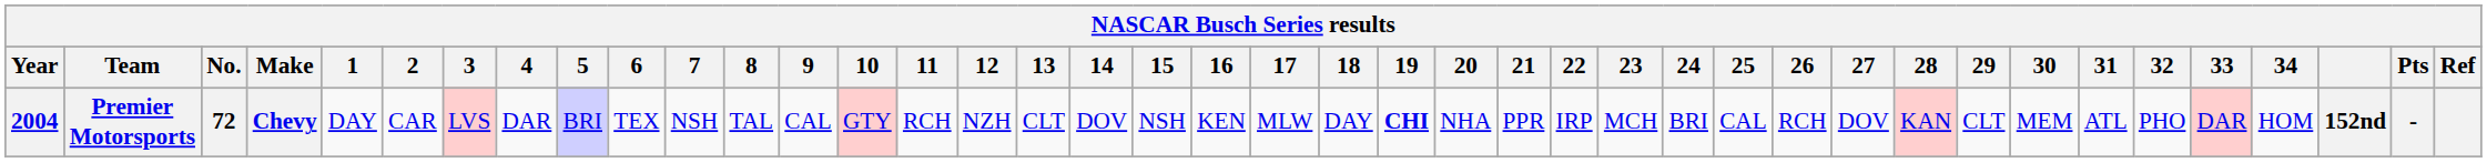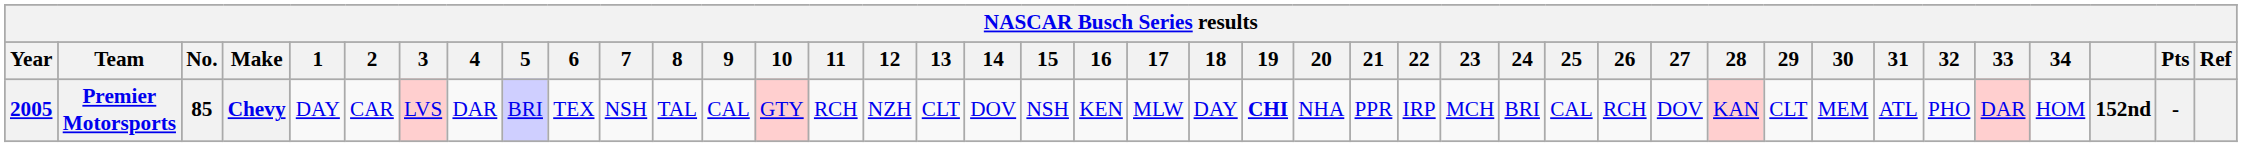 <table class="wikitable" style="text-align:center; font-size:75%">
 <tr>
 <th colspan=42><a href='#'>NASCAR Busch Series</a> results</th>
 </tr>
 <tr>
 <th>Year</th>
 <th>Team</th>
 <th>No.</th>
 <th>Make</th>
 <th>1</th>
 <th>2</th>
 <th>3</th>
 <th>4</th>
 <th>5</th>
 <th>6</th>
 <th>7</th>
 <th>8</th>
 <th>9</th>
 <th>10</th>
 <th>11</th>
 <th>12</th>
 <th>13</th>
 <th>14</th>
 <th>15</th>
 <th>16</th>
 <th>17</th>
 <th>18</th>
 <th>19</th>
 <th>20</th>
 <th>21</th>
 <th>22</th>
 <th>23</th>
 <th>24</th>
 <th>25</th>
 <th>26</th>
 <th>27</th>
 <th>28</th>
 <th>29</th>
 <th>30</th>
 <th>31</th>
 <th>32</th>
 <th>33</th>
 <th>34</th>
 <th></th>
 <th>Pts</th>
 <th>Ref</th>
 </tr>
 <tr>
-<th><a href='#'>2004</a></th>
+<th><a href='#'>2005</a></th>
 <th><a href='#'>Premier Motorsports</a></th>
-<th>72</th>
+<th>85</th>
 <th><a href='#'>Chevy</a></th>
 <td><a href='#'>DAY</a></td>
 <td><a href='#'>CAR</a></td>
 <td style="background:#FFCFCF;"><a href='#'>LVS</a><br></td>
 <td><a href='#'>DAR</a></td>
 <td style="background:#CFCFFF;"><a href='#'>BRI</a><br></td>
 <td><a href='#'>TEX</a></td>
 <td><a href='#'>NSH</a></td>
 <td><a href='#'>TAL</a></td>
 <td><a href='#'>CAL</a></td>
 <td style="background:#FFCFCF;"><a href='#'>GTY</a><br></td>
 <td><a href='#'>RCH</a></td>
 <td><a href='#'>NZH</a></td>
 <td><a href='#'>CLT</a></td>
 <td><a href='#'>DOV</a></td>
 <td><a href='#'>NSH</a></td>
 <td><a href='#'>KEN</a></td>
 <td><a href='#'>MLW</a></td>
 <td><a href='#'>DAY</a></td>
 <td><strong><a href='#'>CHI</a></strong></td>
 <td><a href='#'>NHA</a></td>
 <td><a href='#'>PPR</a></td>
 <td><a href='#'>IRP</a></td>
 <td><a href='#'>MCH</a></td>
 <td><a href='#'>BRI</a></td>
 <td><a href='#'>CAL</a></td>
 <td><a href='#'>RCH</a></td>
 <td><a href='#'>DOV</a></td>
 <td style="background:#FFCFCF;"><a href='#'>KAN</a><br></td>
 <td><a href='#'>CLT</a></td>
 <td><a href='#'>MEM</a></td>
 <td><a href='#'>ATL</a></td>
 <td><a href='#'>PHO</a></td>
 <td style="background:#FFCFCF;"><a href='#'>DAR</a><br></td>
 <td><a href='#'>HOM</a></td>
 <th>152nd</th>
 <th>-</th>
 <th></th>
 </tr>
 </table>
